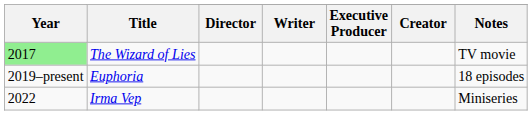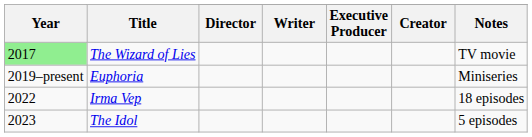 <table class="wikitable plainrowheaders">
 <tr>
 <th rowspan="2">Year</th>
 <th rowspan="2">Title</th>
 </tr>
 <tr>
 <th width=65>Director</th>
 <th width=65>Writer</th>
 <th width=65>Executive<br>Producer</th>
 <th width=65>Creator</th>
 <th scope="col">Notes</th>
 </tr>
 <tr>
 <td style="background: lightgreen;">2017</td>
 <td><em><a href='#'>The Wizard of Lies</a></em></td>
 <td></td>
 <td></td>
 <td></td>
 <td></td>
 <td>TV movie</td>
 </tr>
 <tr>
 <td>2019–present</td>
 <td><em><a href='#'>Euphoria</a></em></td>
 <td></td>
 <td></td>
 <td></td>
 <td></td>
-<td>18 episodes</td>
+<td>Miniseries</td>
 </tr>
 <tr>
 <td>2022</td>
 <td><em><a href='#'>Irma Vep</a></em></td>
 <td></td>
 <td></td>
 <td></td>
 <td></td>
-<td>Miniseries</td>
+<td>18 episodes</td>
+</tr>
+<tr>
+<td>2023</td>
+<td><em><a href='#'>The Idol</a></em></td>
+<td></td>
+<td></td>
+<td></td>
+<td></td>
+<td>5 episodes</td>
 </tr>
 </table>
